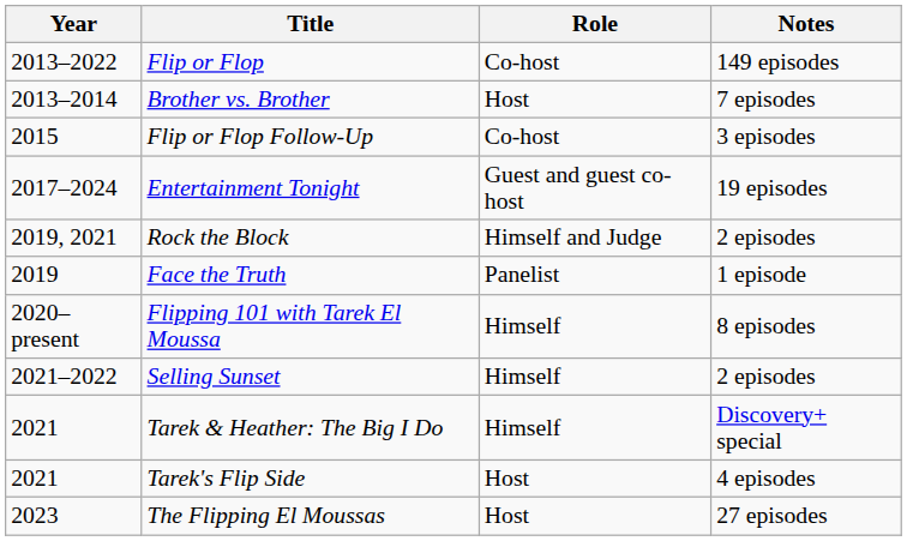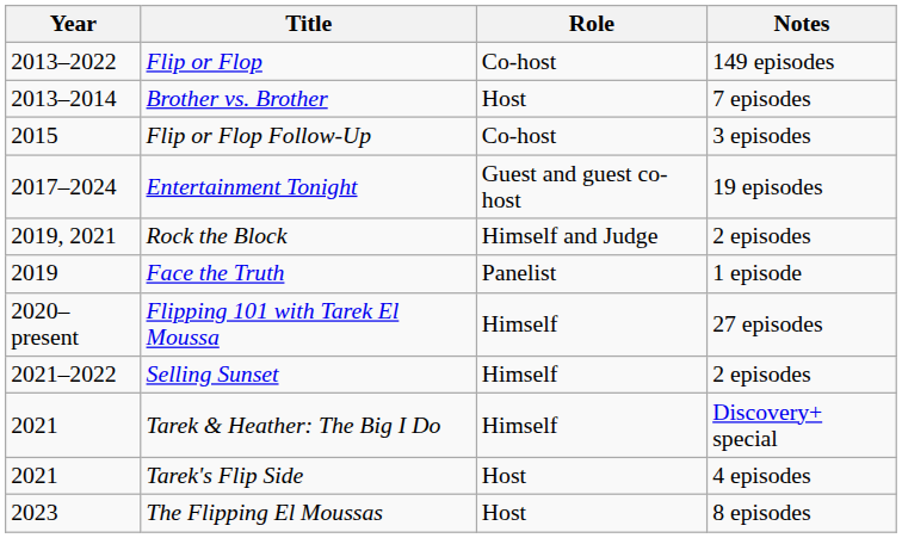 <table class="wikitable">
 <tr>
 <th>Year</th>
 <th>Title</th>
 <th>Role</th>
 <th>Notes</th>
 </tr>
 <tr>
 <td>2013–2022</td>
 <td><em><a href='#'>Flip or Flop</a></em></td>
 <td>Co-host</td>
 <td>149 episodes</td>
 </tr>
 <tr>
 <td>2013–2014</td>
 <td><em><a href='#'>Brother vs. Brother</a></em></td>
 <td>Host</td>
 <td>7 episodes</td>
 </tr>
 <tr>
 <td>2015</td>
 <td><em>Flip or Flop Follow-Up</em></td>
 <td>Co-host</td>
 <td>3 episodes</td>
 </tr>
 <tr>
 <td>2017–2024</td>
 <td><em><a href='#'>Entertainment Tonight</a></em></td>
 <td>Guest and guest co-host</td>
 <td>19 episodes</td>
 </tr>
 <tr>
 <td>2019, 2021</td>
 <td><em>Rock the Block</em></td>
 <td>Himself and Judge</td>
 <td>2 episodes</td>
 </tr>
 <tr>
 <td>2019</td>
 <td><em><a href='#'>Face the Truth</a></em></td>
 <td>Panelist</td>
 <td>1 episode</td>
 </tr>
 <tr>
 <td>2020–present</td>
 <td><em><a href='#'>Flipping 101 with Tarek El Moussa</a></em></td>
 <td>Himself</td>
-<td>8 episodes</td>
+<td>27 episodes</td>
 </tr>
 <tr>
 <td>2021–2022</td>
 <td><em><a href='#'>Selling Sunset</a></em></td>
 <td>Himself</td>
 <td>2 episodes</td>
 </tr>
 <tr>
 <td>2021</td>
 <td><em>Tarek & Heather: The Big I Do</em></td>
 <td>Himself</td>
 <td><a href='#'>Discovery+</a> special</td>
 </tr>
 <tr>
 <td>2021</td>
 <td><em>Tarek's Flip Side</em></td>
 <td>Host</td>
 <td>4 episodes</td>
 </tr>
 <tr>
 <td>2023</td>
 <td><em>The Flipping El Moussas</em></td>
 <td>Host</td>
-<td>27 episodes</td>
+<td>8 episodes</td>
 </tr>
 </table>
